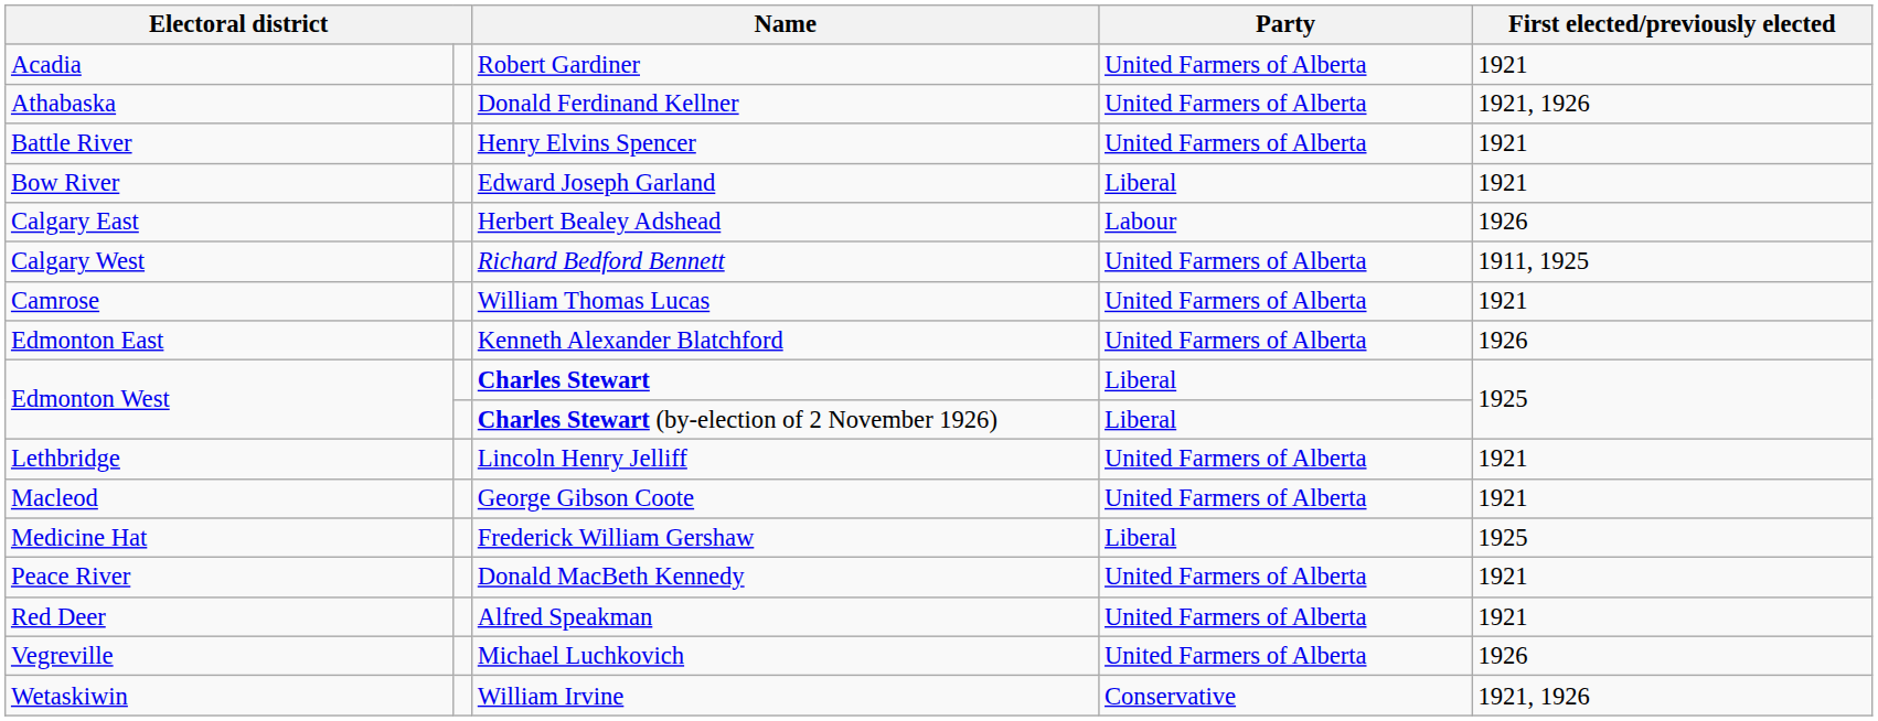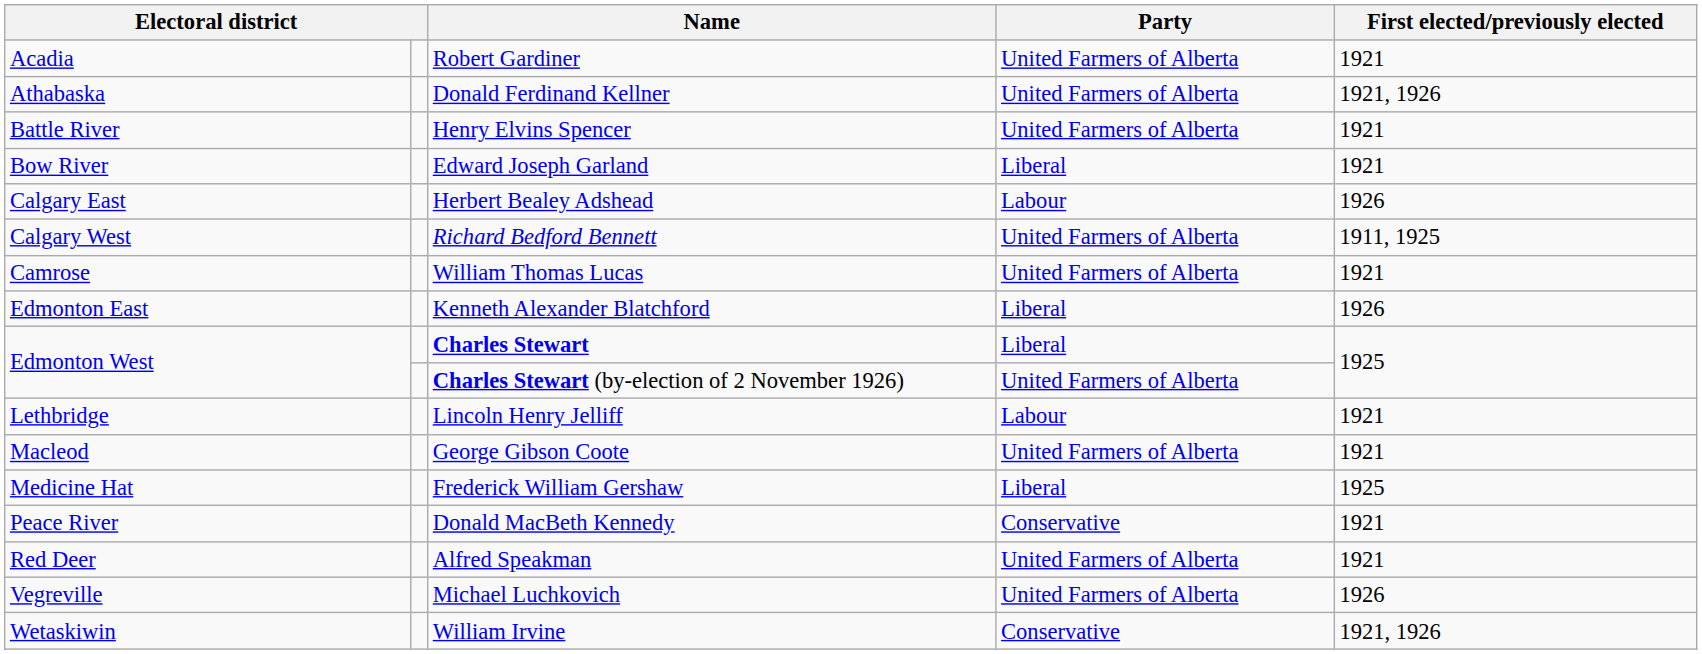 <table class="wikitable" width=95%>
 <tr>
 <th colspan=2 width=25%>Electoral district</th>
 <th>Name</th>
 <th width=20%>Party</th>
 <th>First elected/previously elected</th>
 </tr>
 <tr>
 <td width=24%><a href='#'>Acadia</a></td>
 <td></td>
 <td><a href='#'>Robert Gardiner</a></td>
 <td><a href='#'>United Farmers of Alberta</a></td>
 <td>1921</td>
 </tr>
 <tr>
 <td><a href='#'>Athabaska</a></td>
 <td></td>
 <td><a href='#'>Donald Ferdinand Kellner</a></td>
 <td><a href='#'>United Farmers of Alberta</a></td>
 <td>1921, 1926</td>
 </tr>
 <tr>
 <td><a href='#'>Battle River</a></td>
 <td></td>
 <td><a href='#'>Henry Elvins Spencer</a></td>
 <td><a href='#'>United Farmers of Alberta</a></td>
 <td>1921</td>
 </tr>
 <tr>
 <td><a href='#'>Bow River</a></td>
 <td></td>
 <td><a href='#'>Edward Joseph Garland</a></td>
 <td><a href='#'>Liberal</a></td>
 <td>1921</td>
 </tr>
 <tr>
 <td><a href='#'>Calgary East</a></td>
 <td></td>
 <td><a href='#'>Herbert Bealey Adshead</a></td>
 <td><a href='#'>Labour</a></td>
 <td>1926</td>
 </tr>
 <tr>
 <td><a href='#'>Calgary West</a></td>
 <td></td>
 <td><em><a href='#'>Richard Bedford Bennett</a></em></td>
 <td><a href='#'>United Farmers of Alberta</a></td>
 <td>1911, 1925</td>
 </tr>
 <tr>
 <td><a href='#'>Camrose</a></td>
 <td></td>
 <td><a href='#'>William Thomas Lucas</a></td>
 <td><a href='#'>United Farmers of Alberta</a></td>
 <td>1921</td>
 </tr>
 <tr>
 <td><a href='#'>Edmonton East</a></td>
 <td></td>
 <td><a href='#'>Kenneth Alexander Blatchford</a></td>
-<td><a href='#'>United Farmers of Alberta</a></td>
+<td><a href='#'>Liberal</a></td>
 <td>1926</td>
 </tr>
 <tr>
 <td rowspan=2><a href='#'>Edmonton West</a></td>
 <td></td>
 <td><strong><a href='#'>Charles Stewart</a></strong></td>
 <td><a href='#'>Liberal</a></td>
 <td rowspan=2>1925</td>
 </tr>
 <tr>
 <td></td>
 <td><strong><a href='#'>Charles Stewart</a></strong> (by-election of 2 November 1926)</td>
-<td><a href='#'>Liberal</a></td>
+<td><a href='#'>United Farmers of Alberta</a></td>
 </tr>
 <tr>
 <td><a href='#'>Lethbridge</a></td>
 <td></td>
 <td><a href='#'>Lincoln Henry Jelliff</a></td>
-<td><a href='#'>United Farmers of Alberta</a></td>
+<td><a href='#'>Labour</a></td>
 <td>1921</td>
 </tr>
 <tr>
 <td><a href='#'>Macleod</a></td>
 <td></td>
 <td><a href='#'>George Gibson Coote</a></td>
 <td><a href='#'>United Farmers of Alberta</a></td>
 <td>1921</td>
 </tr>
 <tr>
 <td><a href='#'>Medicine Hat</a></td>
 <td></td>
 <td><a href='#'>Frederick William Gershaw</a></td>
 <td><a href='#'>Liberal</a></td>
 <td>1925</td>
 </tr>
 <tr>
 <td><a href='#'>Peace River</a></td>
 <td></td>
 <td><a href='#'>Donald MacBeth Kennedy</a></td>
-<td><a href='#'>United Farmers of Alberta</a></td>
+<td><a href='#'>Conservative</a></td>
 <td>1921</td>
 </tr>
 <tr>
 <td><a href='#'>Red Deer</a></td>
 <td></td>
 <td><a href='#'>Alfred Speakman</a></td>
 <td><a href='#'>United Farmers of Alberta</a></td>
 <td>1921</td>
 </tr>
 <tr>
 <td><a href='#'>Vegreville</a></td>
 <td></td>
 <td><a href='#'>Michael Luchkovich</a></td>
 <td><a href='#'>United Farmers of Alberta</a></td>
 <td>1926</td>
 </tr>
 <tr>
 <td><a href='#'>Wetaskiwin</a></td>
 <td></td>
 <td><a href='#'>William Irvine</a></td>
 <td><a href='#'>Conservative</a></td>
 <td>1921, 1926</td>
 </tr>
 </table>
